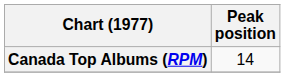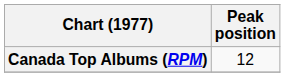 <table class="wikitable sortable plainrowheaders" style="text-align:center;">
 <tr>
 <th scope="col">Chart (1977)</th>
 <th scope="col">Peak<br>position</th>
 </tr>
 <tr>
 <th scope="row">Canada Top Albums (<em><a href='#'>RPM</a></em>)</th>
-<td>14</td>
+<td>12</td>
 </tr>
 <tr>
 </tr>
 </table>
